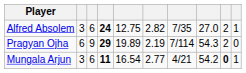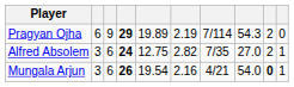 <table class="wikitable sortable" style="text-align: center;">
 <tr>
 <th class="unsortable">Player</th>
 <th></th>
 <th></th>
 <th></th>
 <th></th>
 <th></th>
 <th></th>
 <th></th>
 <th></th>
 <th></th>
 </tr>
 <tr>
+<td style="text-align:left"><a href='#'>Pragyan Ojha</a></td>
+<td style="text-align:left">6</td>
+<td>9</td>
+<td><strong>29</strong></td>
+<td>19.89</td>
+<td>2.19</td>
+<td>7/114</td>
+<td>54.3</td>
+<td>2</td>
+<td>0</td>
+</tr>
+<tr>
 <td style="text-align:left"><a href='#'>Alfred Absolem</a></td>
 <td style="text-align:left">3</td>
 <td>6</td>
 <td><strong>24</strong></td>
 <td>12.75</td>
 <td>2.82</td>
 <td>7/35</td>
 <td>27.0</td>
 <td>2</td>
 <td>1</td>
 </tr>
 <tr>
-<td style="text-align:left"><a href='#'>Pragyan Ojha</a></td>
-<td style="text-align:left">6</td>
-<td>9</td>
-<td><strong>29</strong></td>
-<td>19.89</td>
-<td>2.19</td>
-<td>7/114</td>
-<td>54.3</td>
-<td>2</td>
-<td>0</td>
-</tr>
-<tr>
 <td style="text-align:left"><a href='#'>Mungala Arjun</a></td>
 <td style="text-align:left">3</td>
 <td>6</td>
-<td><strong>11</strong></td>
-<td>16.54</td>
-<td>2.77</td>
+<td><strong>26</strong></td>
+<td>19.54</td>
+<td>2.16</td>
 <td>4/21</td>
-<td>54.2</td>
+<td>54.0</td>
 <td><strong>0</strong></td>
 <td>1</td>
 </tr>
 </table>
